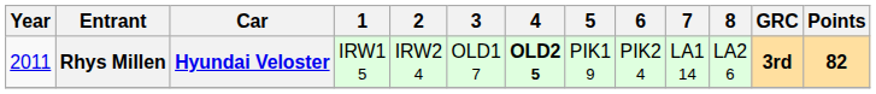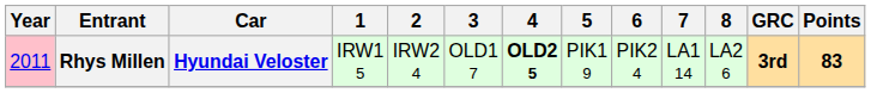 <table class="wikitable" border="1" style="text-align:center; font-size:90%;">
 <tr valign="top">
 <th>Year</th>
 <th>Entrant</th>
 <th>Car</th>
 <th>1</th>
 <th>2</th>
 <th>3</th>
 <th>4</th>
 <th>5</th>
 <th>6</th>
 <th>7</th>
 <th>8</th>
 <th>GRC</th>
 <th>Points</th>
 </tr>
 <tr>
-<td><a href='#'>2011</a></td>
+<td style="background: pink;"><a href='#'>2011</a></td>
 <th>Rhys Millen</th>
 <th><a href='#'>Hyundai Veloster</a></th>
 <td style="background:#DFFFDF;">IRW1<br><small>5</small></td>
 <td style="background:#DFFFDF;">IRW2<br><small>4</small></td>
 <td style="background:#DFFFDF;">OLD1<br><small>7</small></td>
 <td style="background:#DFFFDF;"><strong>OLD2<br><small>5</small></strong></td>
 <td style="background:#DFFFDF;">PIK1<br><small>9</small></td>
 <td style="background:#DFFFDF;">PIK2<br><small>4</small></td>
 <td style="background:#DFFFDF;">LA1<br><small>14</small></td>
 <td style="background:#DFFFDF;">LA2<br><small>6</small></td>
 <td style="background:#FFDF9F;"><strong>3rd</strong></td>
-<td style="background:#FFDF9F;"><strong>82</strong></td>
+<td style="background:#FFDF9F;"><strong>83</strong></td>
 </tr>
 <tr>
 </tr>
 </table>
